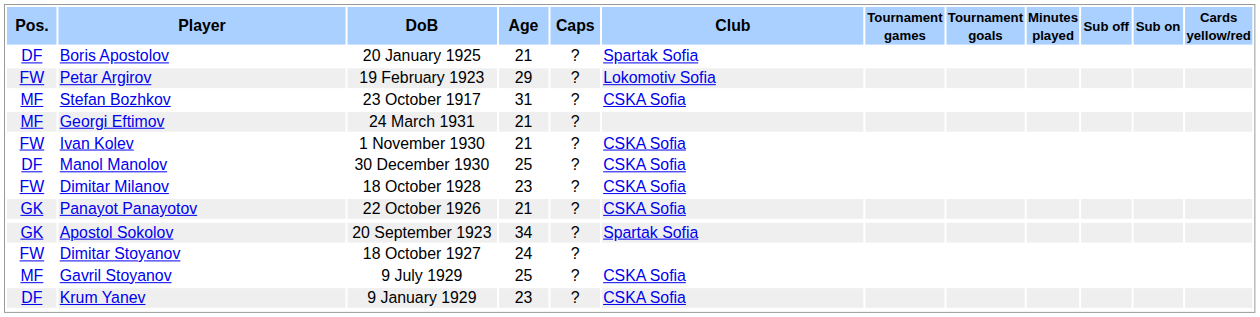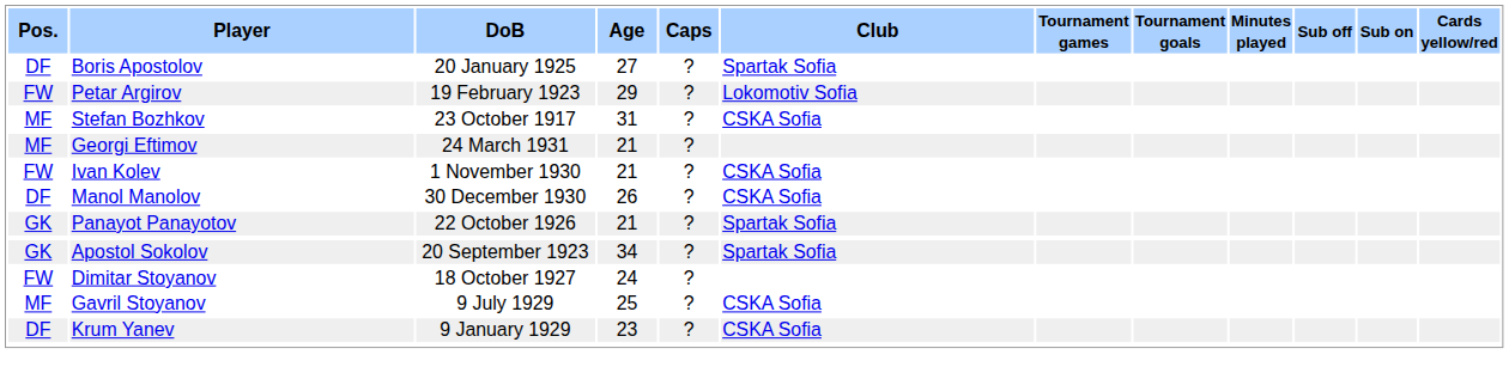 <table border="0" width="100%" style="border: 1px solid #999; background-color:#FFFFFF; text-align:center">
 <tr align="center" bgcolor="#AAD0FF">
 <th width=4%>Pos.</th>
 <th width=23%>Player</th>
 <th width=12%>DoB</th>
 <th width=4%>Age</th>
 <th width=4%>Caps</th>
 <th width=21%>Club</th>
 <th width=6%><small>Tournament<br>games</small></th>
 <th width=6%><small>Tournament<br>goals</small></th>
 <th width=4%><small>Minutes<br>played</small></th>
 <th width=4%><small>Sub off</small></th>
 <th width=4%><small>Sub on</small></th>
 <th width=4%><small>Cards<br>yellow/red</small></th>
 </tr>
 <tr>
 <td><a href='#'>DF</a></td>
 <td align="left"><a href='#'>Boris Apostolov</a></td>
 <td>20 January 1925</td>
-<td>21</td>
+<td>27</td>
 <td>?</td>
 <td align="left"> <a href='#'>Spartak Sofia</a></td>
 <td></td>
 <td></td>
 <td></td>
 <td></td>
 <td></td>
 <td></td>
 </tr>
 <tr bgcolor="#EFEFEF">
 <td><a href='#'>FW</a></td>
 <td align="left"><a href='#'>Petar Argirov</a></td>
 <td>19 February 1923</td>
 <td>29</td>
 <td>?</td>
 <td align="left"> <a href='#'>Lokomotiv Sofia</a></td>
 <td></td>
 <td></td>
 <td></td>
 <td></td>
 <td></td>
 <td></td>
 </tr>
 <tr>
 <td><a href='#'>MF</a></td>
 <td align="left"><a href='#'>Stefan Bozhkov</a></td>
 <td>23 October 1917</td>
 <td>31</td>
 <td>?</td>
 <td align="left"> <a href='#'>CSKA Sofia</a></td>
 <td></td>
 <td></td>
 <td></td>
 <td></td>
 <td></td>
 <td></td>
 </tr>
 <tr bgcolor="#EFEFEF">
 <td><a href='#'>MF</a></td>
 <td align="left"><a href='#'>Georgi Eftimov</a></td>
 <td>24 March 1931</td>
 <td>21</td>
 <td>?</td>
 <td align="left"></td>
 <td></td>
 <td></td>
 <td></td>
 <td></td>
 <td></td>
 <td></td>
 </tr>
 <tr>
 <td><a href='#'>FW</a></td>
 <td align="left"><a href='#'>Ivan Kolev</a></td>
 <td>1 November 1930</td>
 <td>21</td>
 <td>?</td>
 <td align="left"> <a href='#'>CSKA Sofia</a></td>
 <td></td>
 <td></td>
 <td></td>
 <td></td>
 <td></td>
 <td></td>
 </tr>
 <tr>
 <td><a href='#'>DF</a></td>
 <td align="left"><a href='#'>Manol Manolov</a></td>
 <td>30 December 1930</td>
-<td>25</td>
-<td>?</td>
-<td align="left"> <a href='#'>CSKA Sofia</a></td>
-<td></td>
-<td></td>
-<td></td>
-<td></td>
-<td></td>
-<td></td>
-</tr>
-<tr>
-<td><a href='#'>FW</a></td>
-<td align="left"><a href='#'>Dimitar Milanov</a></td>
-<td>18 October 1928</td>
-<td>23</td>
+<td>26</td>
 <td>?</td>
 <td align="left"> <a href='#'>CSKA Sofia</a></td>
 <td></td>
 <td></td>
 <td></td>
 <td></td>
 <td></td>
 <td></td>
 </tr>
 <tr bgcolor="#EFEFEF">
 <td><a href='#'>GK</a></td>
 <td align="left"><a href='#'>Panayot Panayotov</a></td>
 <td>22 October 1926</td>
 <td>21</td>
 <td>?</td>
-<td align="left"> <a href='#'>CSKA Sofia</a></td>
+<td align="left"> <a href='#'>Spartak Sofia</a></td>
 <td></td>
 <td></td>
 <td></td>
 <td></td>
 <td></td>
 <td></td>
 </tr>
 <tr bgcolor="#EFEFEF">
 </tr>
 <tr bgcolor="#EFEFEF">
 <td><a href='#'>GK</a></td>
 <td align="left"><a href='#'>Apostol Sokolov</a></td>
 <td>20 September 1923</td>
 <td>34</td>
 <td>?</td>
 <td align="left"> <a href='#'>Spartak Sofia</a></td>
 <td></td>
 <td></td>
 <td></td>
 <td></td>
 <td></td>
 <td></td>
 </tr>
 <tr>
 <td><a href='#'>FW</a></td>
 <td align="left"><a href='#'>Dimitar Stoyanov</a></td>
 <td>18 October 1927</td>
 <td>24</td>
 <td>?</td>
 <td align="left"></td>
 <td></td>
 <td></td>
 <td></td>
 <td></td>
 <td></td>
 <td></td>
 </tr>
 <tr>
 <td><a href='#'>MF</a></td>
 <td align="left"><a href='#'>Gavril Stoyanov</a></td>
 <td>9 July 1929</td>
 <td>25</td>
 <td>?</td>
 <td align="left"> <a href='#'>CSKA Sofia</a></td>
 <td></td>
 <td></td>
 <td></td>
 <td></td>
 <td></td>
 <td></td>
 </tr>
 <tr bgcolor="#EFEFEF">
 <td><a href='#'>DF</a></td>
 <td align="left"><a href='#'>Krum Yanev</a></td>
 <td>9 January 1929</td>
 <td>23</td>
 <td>?</td>
 <td align="left"> <a href='#'>CSKA Sofia</a></td>
 <td></td>
 <td></td>
 <td></td>
 <td></td>
 <td></td>
 <td></td>
 </tr>
 <tr>
 </tr>
 </table>
